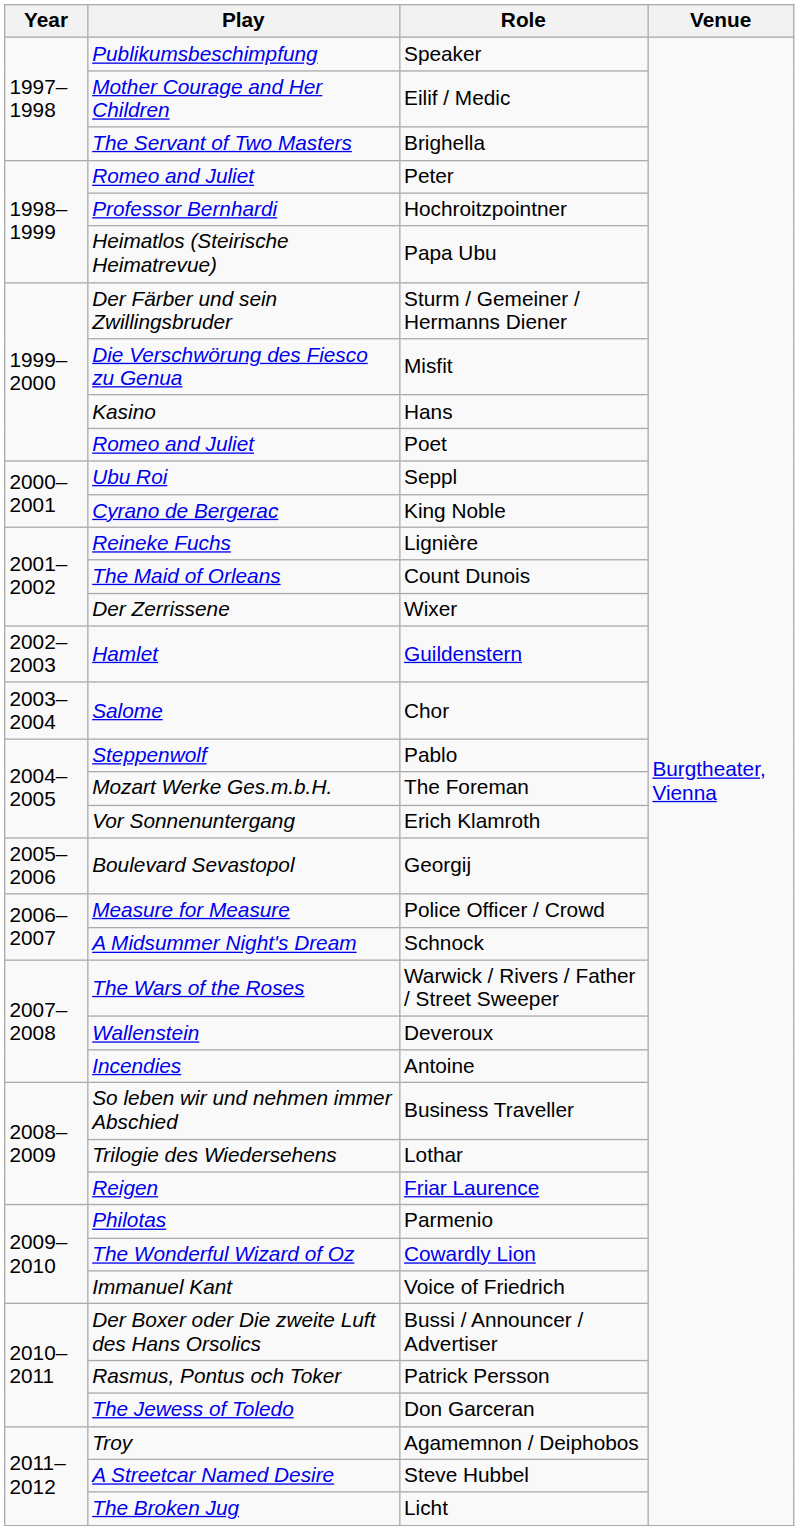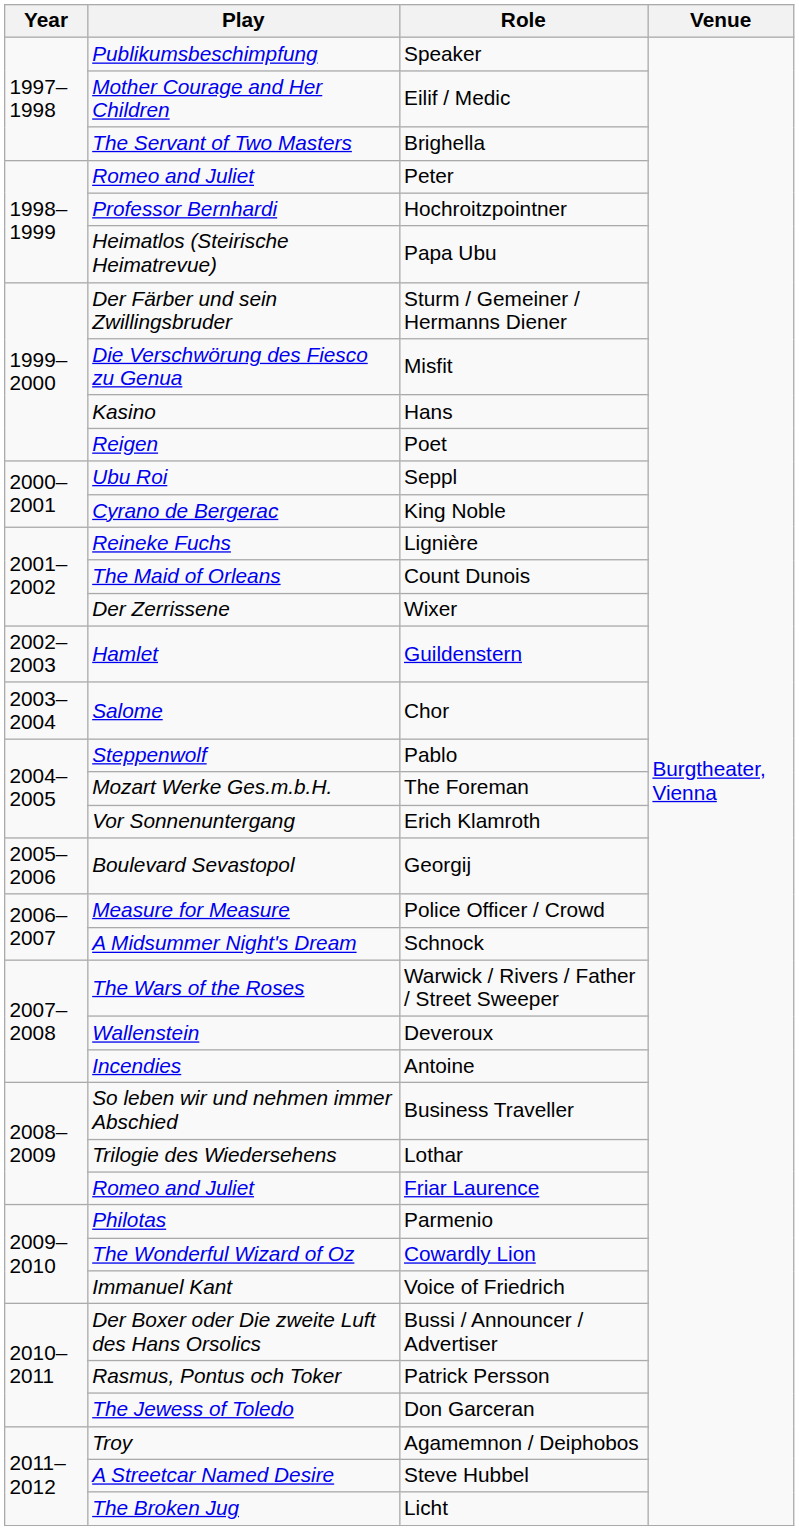 <table class="wikitable">
 <tr>
 <th>Year</th>
 <th>Play</th>
 <th>Role</th>
 <th>Venue</th>
 </tr>
 <tr>
 <td rowspan="3">1997–1998</td>
 <td><em><a href='#'>Publikumsbeschimpfung</a></em></td>
 <td>Speaker</td>
 <td rowspan="38"><a href='#'>Burgtheater, Vienna</a></td>
 </tr>
 <tr>
 <td><em><a href='#'>Mother Courage and Her Children</a></em></td>
 <td>Eilif / Medic</td>
 </tr>
 <tr>
 <td><em><a href='#'>The Servant of Two Masters</a></em></td>
 <td>Brighella</td>
 </tr>
 <tr>
 <td rowspan="3">1998–1999</td>
 <td><em><a href='#'>Romeo and Juliet</a></em></td>
 <td>Peter</td>
 </tr>
 <tr>
 <td><em><a href='#'>Professor Bernhardi</a></em></td>
 <td>Hochroitzpointner</td>
 </tr>
 <tr>
 <td><em>Heimatlos (Steirische Heimatrevue)</em></td>
 <td>Papa Ubu</td>
 </tr>
 <tr>
 <td rowspan="4">1999–2000</td>
 <td><em>Der Färber und sein Zwillingsbruder</em></td>
 <td>Sturm / Gemeiner / Hermanns Diener</td>
 </tr>
 <tr>
 <td><em><a href='#'>Die Verschwörung des Fiesco zu Genua</a></em></td>
 <td>Misfit</td>
 </tr>
 <tr>
 <td><em>Kasino</em></td>
 <td>Hans</td>
 </tr>
 <tr>
-<td><em><a href='#'>Romeo and Juliet</a></em></td>
+<td><em><a href='#'>Reigen</a></em></td>
 <td>Poet</td>
 </tr>
 <tr>
 <td rowspan="2">2000–2001</td>
 <td><em><a href='#'>Ubu Roi</a></em></td>
 <td>Seppl</td>
 </tr>
 <tr>
 <td><em><a href='#'>Cyrano de Bergerac</a></em></td>
 <td>King Noble</td>
 </tr>
 <tr>
 <td rowspan="3">2001–2002</td>
 <td><em><a href='#'>Reineke Fuchs</a></em></td>
 <td>Lignière</td>
 </tr>
 <tr>
 <td><em><a href='#'>The Maid of Orleans</a></em></td>
 <td>Count Dunois</td>
 </tr>
 <tr>
 <td><em>Der Zerrissene</em></td>
 <td>Wixer</td>
 </tr>
 <tr>
 <td>2002–2003</td>
 <td><em><a href='#'>Hamlet</a></em></td>
 <td><a href='#'>Guildenstern</a></td>
 </tr>
 <tr>
 <td>2003–2004</td>
 <td><em><a href='#'>Salome</a></em></td>
 <td>Chor</td>
 </tr>
 <tr>
 <td rowspan="3">2004–2005</td>
 <td><em><a href='#'>Steppenwolf</a></em></td>
 <td>Pablo</td>
 </tr>
 <tr>
 <td><em>Mozart Werke Ges.m.b.H.</em></td>
 <td>The Foreman</td>
 </tr>
 <tr>
 <td><em>Vor Sonnenuntergang</em></td>
 <td>Erich Klamroth</td>
 </tr>
 <tr>
 <td>2005–2006</td>
 <td><em>Boulevard Sevastopol</em></td>
 <td>Georgij</td>
 </tr>
 <tr>
 <td rowspan="2">2006–2007</td>
 <td><em><a href='#'>Measure for Measure</a></em></td>
 <td>Police Officer / Crowd</td>
 </tr>
 <tr>
 <td><em><a href='#'>A Midsummer Night's Dream</a></em></td>
 <td>Schnock</td>
 </tr>
 <tr>
 <td rowspan="3">2007–2008</td>
 <td><em><a href='#'>The Wars of the Roses</a></em></td>
 <td>Warwick / Rivers / Father / Street Sweeper</td>
 </tr>
 <tr>
 <td><em><a href='#'>Wallenstein</a></em></td>
 <td>Deveroux</td>
 </tr>
 <tr>
 <td><em><a href='#'>Incendies</a></em></td>
 <td>Antoine</td>
 </tr>
 <tr>
 <td rowspan="3">2008–2009</td>
 <td><em>So leben wir und nehmen immer Abschied</em></td>
 <td>Business Traveller</td>
 </tr>
 <tr>
 <td><em>Trilogie des Wiedersehens</em></td>
 <td>Lothar</td>
 </tr>
 <tr>
-<td><em><a href='#'>Reigen</a></em></td>
+<td><em><a href='#'>Romeo and Juliet</a></em></td>
 <td><a href='#'>Friar Laurence</a></td>
 </tr>
 <tr>
 <td rowspan="3">2009–2010</td>
 <td><em><a href='#'>Philotas</a></em></td>
 <td>Parmenio</td>
 </tr>
 <tr>
 <td><em><a href='#'>The Wonderful Wizard of Oz</a></em></td>
 <td><a href='#'>Cowardly Lion</a></td>
 </tr>
 <tr>
 <td><em>Immanuel Kant</em></td>
 <td>Voice of Friedrich</td>
 </tr>
 <tr>
 <td rowspan="3">2010–2011</td>
 <td><em>Der Boxer oder Die zweite Luft des Hans Orsolics</em></td>
 <td>Bussi / Announcer / Advertiser</td>
 </tr>
 <tr>
 <td><em>Rasmus, Pontus och Toker</em></td>
 <td>Patrick Persson</td>
 </tr>
 <tr>
 <td><em><a href='#'>The Jewess of Toledo</a></em></td>
 <td>Don Garceran</td>
 </tr>
 <tr>
 <td rowspan="3">2011–2012</td>
 <td><em>Troy</em></td>
 <td>Agamemnon / Deiphobos</td>
 </tr>
 <tr>
 <td><em><a href='#'>A Streetcar Named Desire</a></em></td>
 <td>Steve Hubbel</td>
 </tr>
 <tr>
 <td><em><a href='#'>The Broken Jug</a></em></td>
 <td>Licht</td>
 </tr>
 </table>
